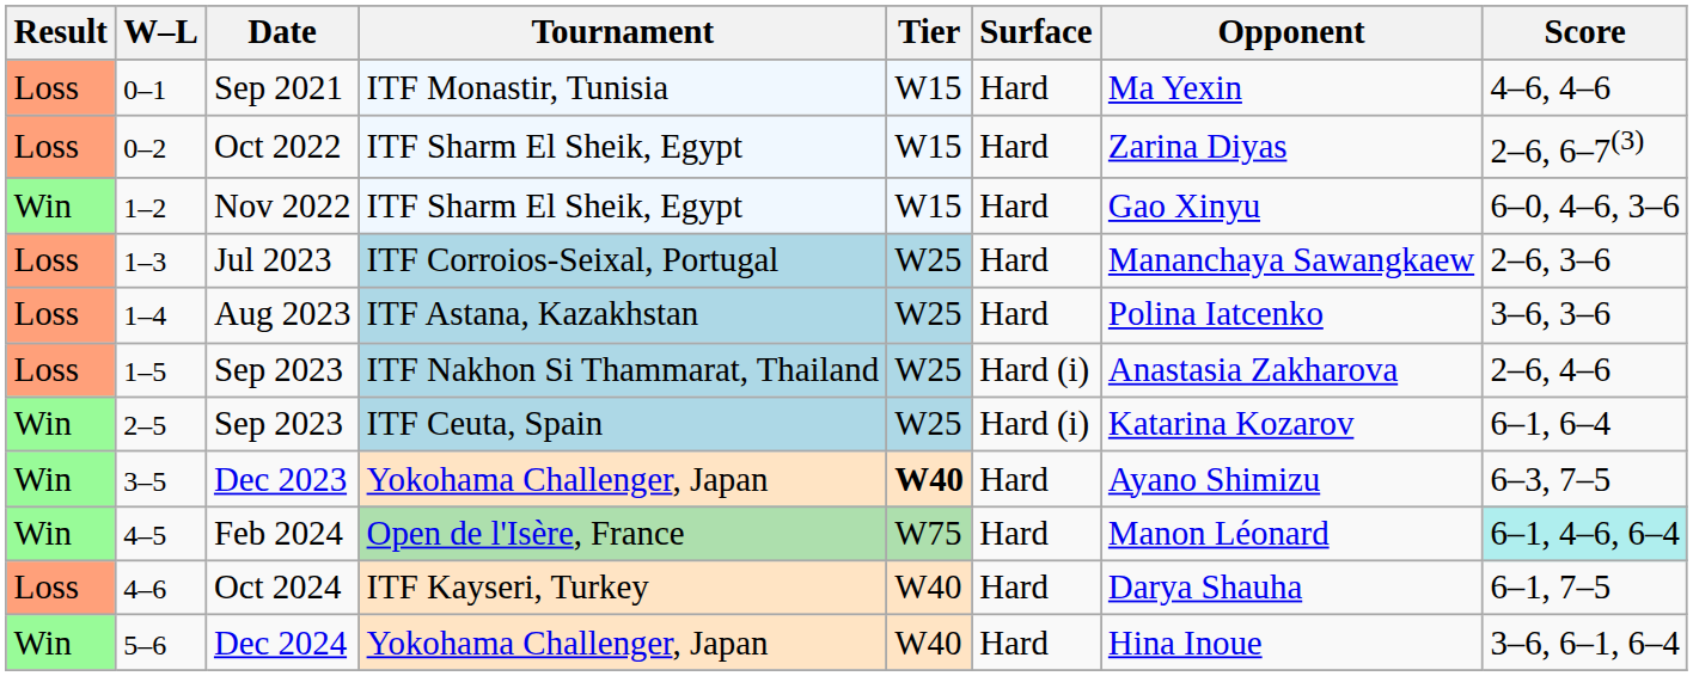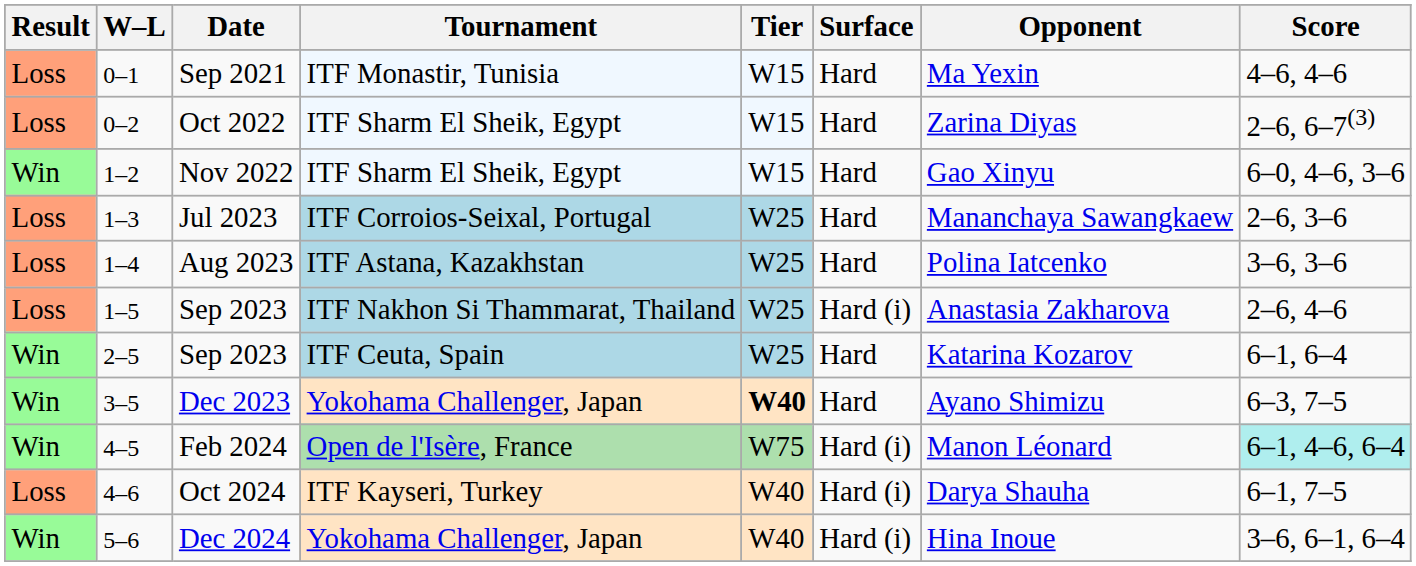 <table class="sortable wikitable">
 <tr>
 <th>Result</th>
 <th class="unsortable">W–L</th>
 <th>Date</th>
 <th>Tournament</th>
 <th>Tier</th>
 <th>Surface</th>
 <th>Opponent</th>
 <th class="unsortable">Score</th>
 </tr>
 <tr>
 <td bgcolor=#ffa07a>Loss</td>
 <td><small>0–1</small></td>
 <td>Sep 2021</td>
 <td style="background:#f0f8ff;">ITF Monastir, Tunisia</td>
 <td style="background:#f0f8ff;">W15</td>
 <td>Hard</td>
 <td> <a href='#'>Ma Yexin</a></td>
 <td>4–6, 4–6</td>
 </tr>
 <tr>
 <td bgcolor=#ffa07a>Loss</td>
 <td><small>0–2</small></td>
 <td>Oct 2022</td>
 <td style="background:#f0f8ff;">ITF Sharm El Sheik, Egypt</td>
 <td style="background:#f0f8ff;">W15</td>
 <td>Hard</td>
 <td> <a href='#'>Zarina Diyas</a></td>
 <td>2–6, 6–7<sup>(3)</sup></td>
 </tr>
 <tr>
 <td bgcolor=#98FB98>Win</td>
 <td><small>1–2</small></td>
 <td>Nov 2022</td>
 <td style="background:#f0f8ff;">ITF Sharm El Sheik, Egypt</td>
 <td style="background:#f0f8ff;">W15</td>
 <td>Hard</td>
 <td> <a href='#'>Gao Xinyu</a></td>
 <td>6–0, 4–6, 3–6</td>
 </tr>
 <tr>
 <td bgcolor=#ffa07a>Loss</td>
 <td><small>1–3</small></td>
 <td>Jul 2023</td>
 <td bgcolor=lightblue>ITF Corroios-Seixal, Portugal</td>
 <td bgcolor=lightblue>W25</td>
 <td>Hard</td>
 <td> <a href='#'>Mananchaya Sawangkaew</a></td>
 <td>2–6, 3–6</td>
 </tr>
 <tr>
 <td bgcolor=#ffa07a>Loss</td>
 <td><small>1–4</small></td>
 <td>Aug 2023</td>
 <td bgcolor=lightblue>ITF Astana, Kazakhstan</td>
 <td bgcolor=lightblue>W25</td>
 <td>Hard</td>
 <td> <a href='#'>Polina Iatcenko</a></td>
 <td>3–6, 3–6</td>
 </tr>
 <tr>
 <td bgcolor=#ffa07a>Loss</td>
 <td><small>1–5</small></td>
 <td>Sep 2023</td>
 <td bgcolor=lightblue>ITF Nakhon Si Thammarat, Thailand</td>
 <td bgcolor=lightblue>W25</td>
 <td>Hard (i)</td>
 <td> <a href='#'>Anastasia Zakharova</a></td>
 <td>2–6, 4–6</td>
 </tr>
 <tr>
 <td bgcolor=#98FB98>Win</td>
 <td><small>2–5</small></td>
 <td>Sep 2023</td>
 <td bgcolor=lightblue>ITF Ceuta, Spain</td>
 <td bgcolor=lightblue>W25</td>
-<td>Hard (i)</td>
+<td>Hard</td>
 <td> <a href='#'>Katarina Kozarov</a></td>
 <td>6–1, 6–4</td>
 </tr>
 <tr>
 <td bgcolor=#98FB98>Win</td>
 <td><small>3–5</small></td>
 <td><a href='#'>Dec 2023</a></td>
 <td style="background:#ffe4c4;"><a href='#'>Yokohama Challenger</a>, Japan</td>
 <td style="background:#ffe4c4;"><strong>W40</strong></td>
 <td>Hard</td>
 <td> <a href='#'>Ayano Shimizu</a></td>
 <td>6–3, 7–5</td>
 </tr>
 <tr>
 <td bgcolor=#98FB98>Win</td>
 <td><small>4–5</small></td>
 <td>Feb 2024</td>
 <td style="background:#addfad;"><a href='#'>Open de l'Isère</a>, France</td>
 <td style="background:#addfad;">W75</td>
-<td>Hard</td>
+<td>Hard (i)</td>
 <td> <a href='#'>Manon Léonard</a></td>
 <td style="background: paleturquoise;">6–1, 4–6, 6–4</td>
 </tr>
 <tr>
 <td bgcolor=#ffa07a>Loss</td>
 <td><small>4–6</small></td>
 <td>Oct 2024</td>
 <td style="background:#ffe4c4;">ITF Kayseri, Turkey</td>
 <td style="background:#ffe4c4;">W40</td>
-<td>Hard</td>
+<td>Hard (i)</td>
 <td> <a href='#'>Darya Shauha</a></td>
 <td>6–1, 7–5</td>
 </tr>
 <tr>
 <td bgcolor=#98FB98>Win</td>
 <td><small>5–6</small></td>
 <td><a href='#'>Dec 2024</a></td>
 <td style="background:#ffe4c4;"><a href='#'>Yokohama Challenger</a>, Japan</td>
 <td style="background:#ffe4c4;">W40</td>
-<td>Hard</td>
+<td>Hard (i)</td>
 <td> <a href='#'>Hina Inoue</a></td>
 <td>3–6, 6–1, 6–4</td>
 </tr>
 </table>
